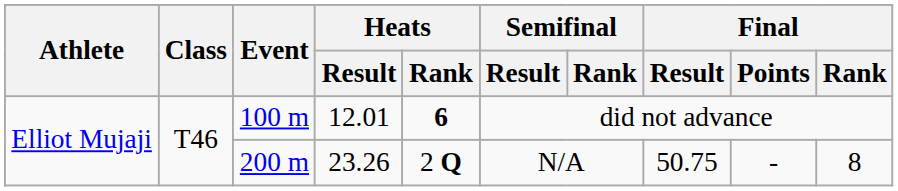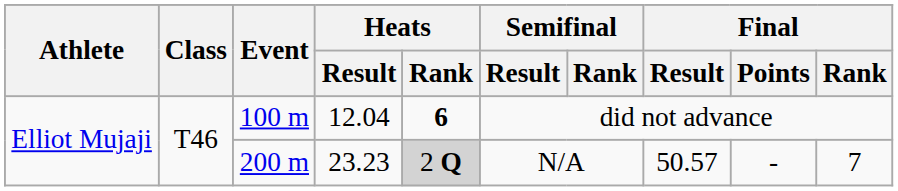 <table class=wikitable style="font-size:90%">
 <tr>
 <th rowspan="2">Athlete</th>
 <th rowspan="2">Class</th>
 <th rowspan="2">Event</th>
 <th colspan="2">Heats</th>
 <th colspan="2">Semifinal</th>
 <th colspan="3">Final</th>
 </tr>
 <tr>
 <th>Result</th>
 <th>Rank</th>
 <th>Result</th>
 <th>Rank</th>
 <th>Result</th>
 <th>Points</th>
 <th>Rank</th>
 </tr>
 <tr>
 <td rowspan="2"><a href='#'>Elliot Mujaji</a></td>
 <td align="center" rowspan="2">T46</td>
 <td><a href='#'>100 m</a></td>
-<td align="center">12.01</td>
+<td align="center">12.04</td>
 <td align="center"><strong>6</strong></td>
 <td align="center" colspan="5">did not advance</td>
 </tr>
 <tr>
 <td><a href='#'>200 m</a></td>
-<td align="center">23.26</td>
-<td align="center">2 <strong>Q</strong></td>
+<td align="center">23.23</td>
+<td align="center" style="background: lightgrey;">2 <strong>Q</strong></td>
 <td align="center" colspan="2">N/A</td>
-<td align="center">50.75</td>
+<td align="center">50.57</td>
 <td align="center">-</td>
-<td align="center">8</td>
+<td align="center">7</td>
 </tr>
 </table>
